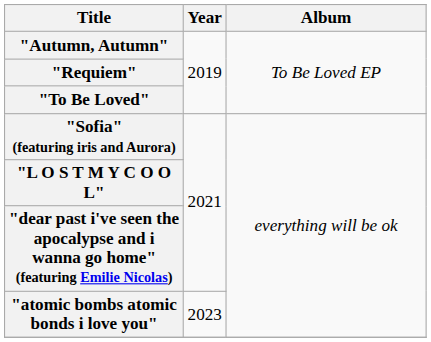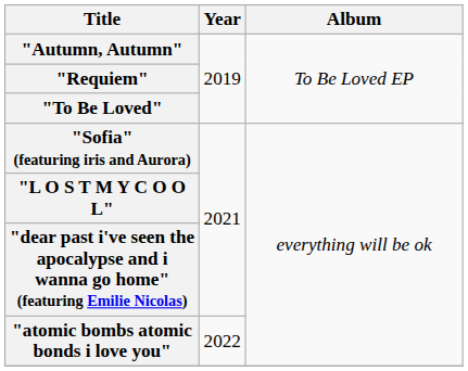 <table class="wikitable plainrowheaders" style="text-align:center;">
 <tr>
 <th scope="col" style="width:160px;">Title</th>
 <th scope="col">Year</th>
 <th scope="col" style="width:180px;">Album</th>
 </tr>
 <tr>
 <th scope="row">"Autumn, Autumn"</th>
 <td rowspan="3">2019</td>
 <td rowspan="3"><em>To Be Loved EP</em></td>
 </tr>
 <tr>
 <th scope="row">"Requiem"</th>
 </tr>
 <tr>
 <th scope="row">"To Be Loved"<br></th>
 </tr>
 <tr>
 <th scope="row">"Sofia"<br><small>(featuring iris and Aurora)</small></th>
 <td rowspan="3">2021</td>
 <td rowspan="4"><em>everything will be ok</em></td>
 </tr>
 <tr>
 <th scope="row">"L O S T M Y C O O L"</th>
 </tr>
 <tr>
 <th scope="row">"dear past i've seen the apocalypse and i wanna go home"<br><small>(featuring <a href='#'>Emilie Nicolas</a>)</small></th>
 </tr>
 <tr>
 <th scope="row">"atomic bombs atomic bonds i love you"</th>
-<td>2023</td>
+<td>2022</td>
 </tr>
 <tr>
 </tr>
 </table>
